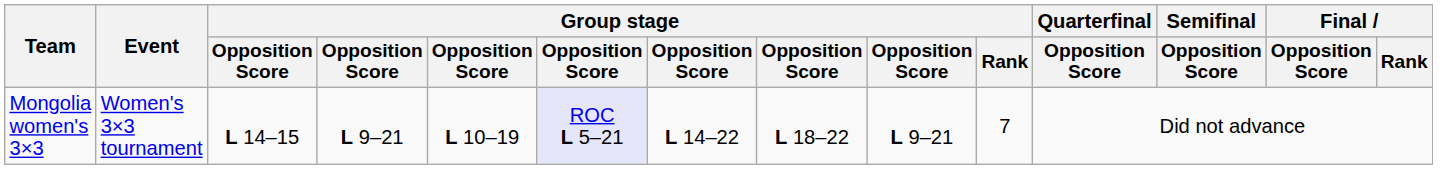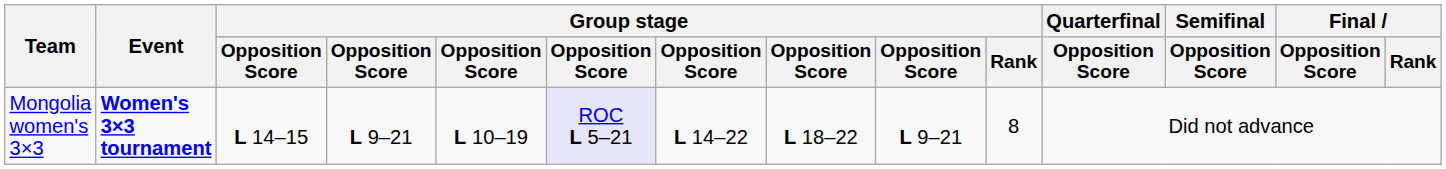 <table class="wikitable" style="text-align:center; font-size:90%">
 <tr>
 <th rowspan=2>Team</th>
 <th rowspan=2>Event</th>
 <th colspan=8>Group stage</th>
 <th>Quarterfinal</th>
 <th>Semifinal</th>
 <th colspan=2>Final / </th>
 </tr>
 <tr style="font-size:95%">
 <th>Opposition<br>Score</th>
 <th>Opposition<br>Score</th>
 <th>Opposition<br>Score</th>
 <th>Opposition<br>Score</th>
 <th>Opposition<br>Score</th>
 <th>Opposition<br>Score</th>
 <th>Opposition<br>Score</th>
 <th>Rank</th>
 <th>Opposition<br>Score</th>
 <th>Opposition<br>Score</th>
 <th>Opposition<br>Score</th>
 <th>Rank</th>
 </tr>
 <tr>
 <td align=left><a href='#'>Mongolia women's 3×3</a></td>
-<td align=left><a href='#'>Women's 3×3 tournament</a></td>
+<td align=left><strong><a href='#'>Women's 3×3 tournament</a></strong></td>
 <td><br><strong>L</strong> 14–15</td>
 <td><br><strong>L</strong> 9–21</td>
 <td><br><strong>L</strong> 10–19</td>
 <td style="background: lavender;"> <a href='#'>ROC</a><br><strong>L</strong> 5–21</td>
 <td><br><strong>L</strong> 14–22</td>
 <td><br><strong>L</strong> 18–22</td>
 <td><br><strong>L</strong> 9–21</td>
-<td>7</td>
+<td>8</td>
 <td colspan="4">Did not advance</td>
 </tr>
 </table>
